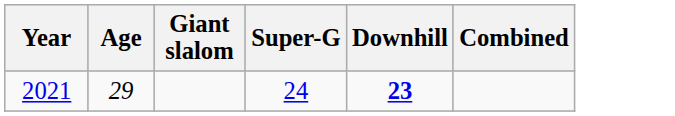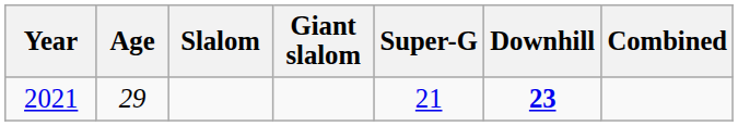 <table class=wikitable style="text-align:center">
 <tr>
 <th>  Year  </th>
 <th> Age </th>
+<th> Slalom </th>
 <th> Giant <br> slalom </th>
 <th>Super-G</th>
 <th>Downhill</th>
 <th>Combined</th>
 </tr>
 <tr>
 <td><a href='#'>2021</a></td>
 <td><em>29</em></td>
 <td></td>
-<td><a href='#'>24</a></td>
+<td></td>
+<td><a href='#'>21</a></td>
 <td><strong><a href='#'>23</a></strong></td>
 <td></td>
 </tr>
 </table>
